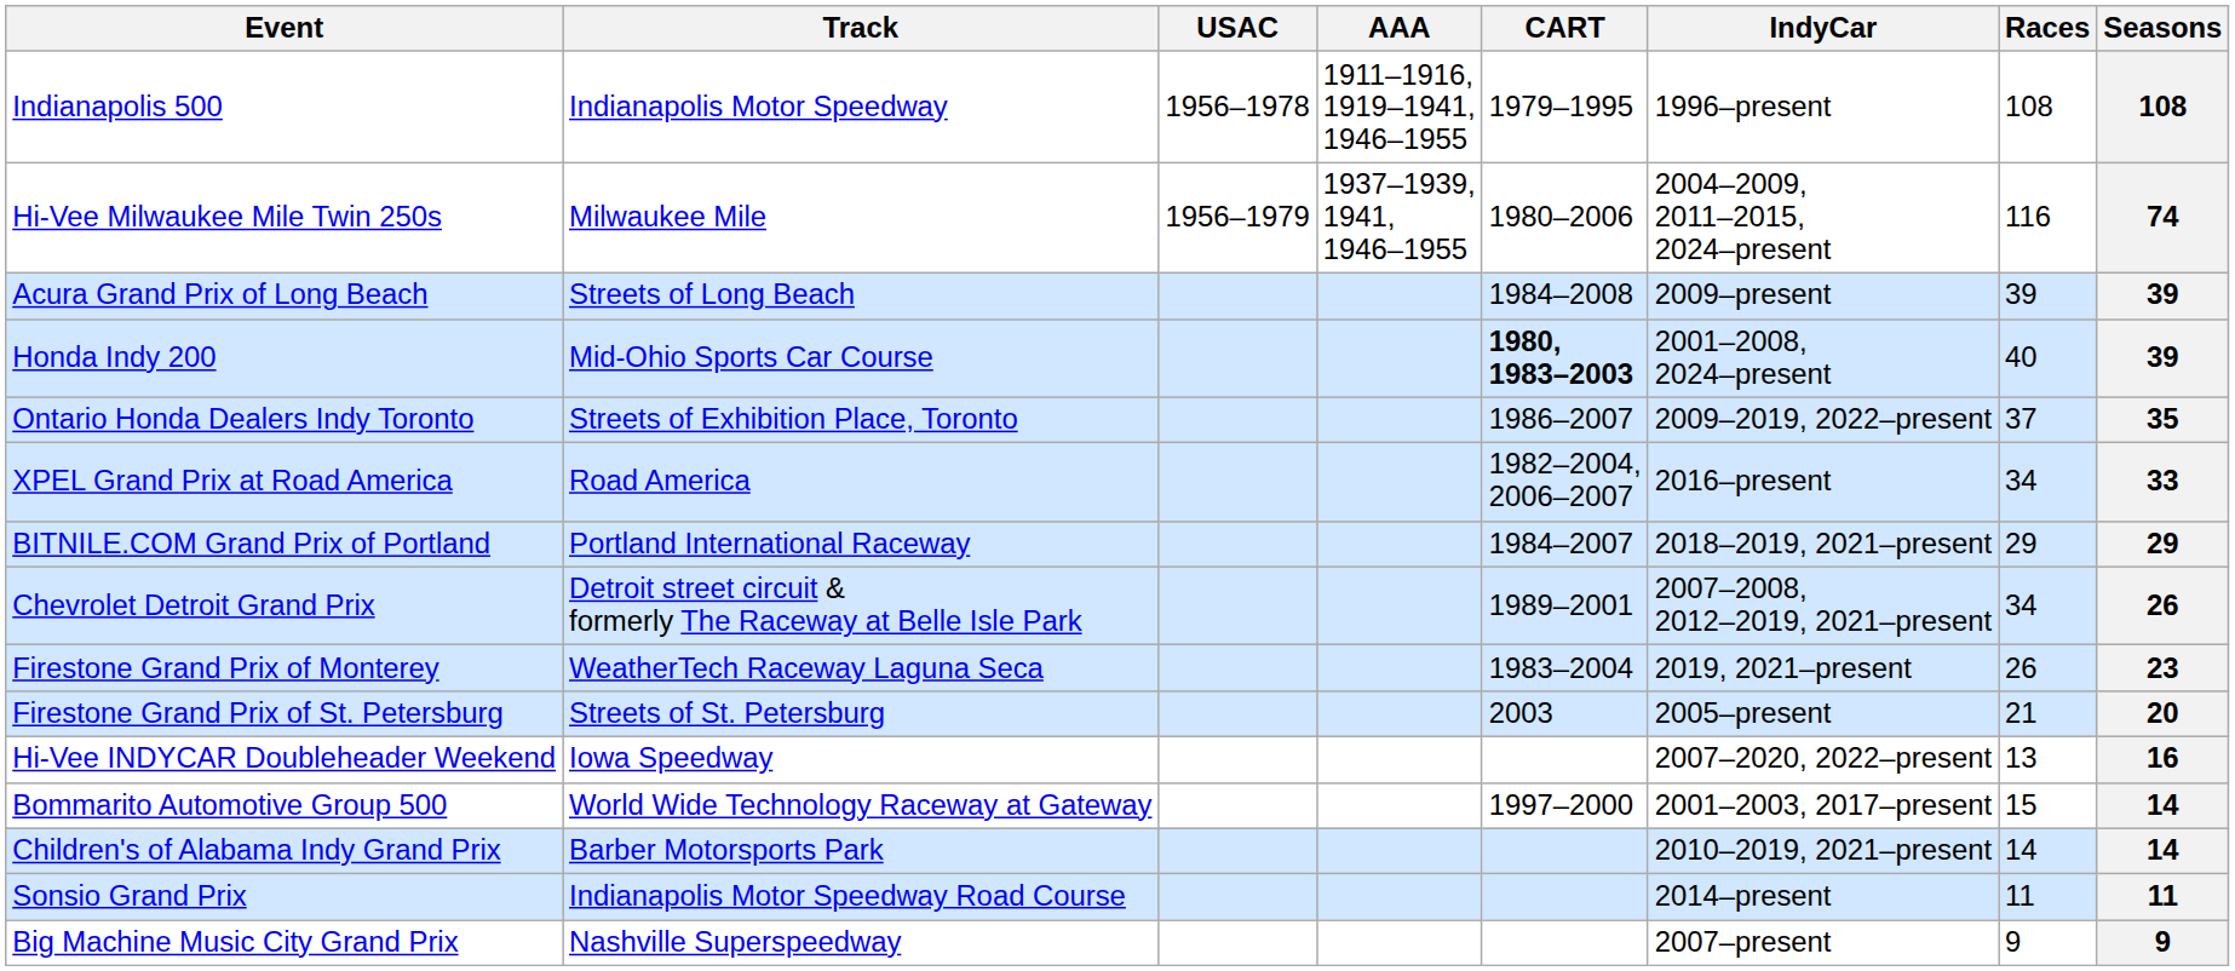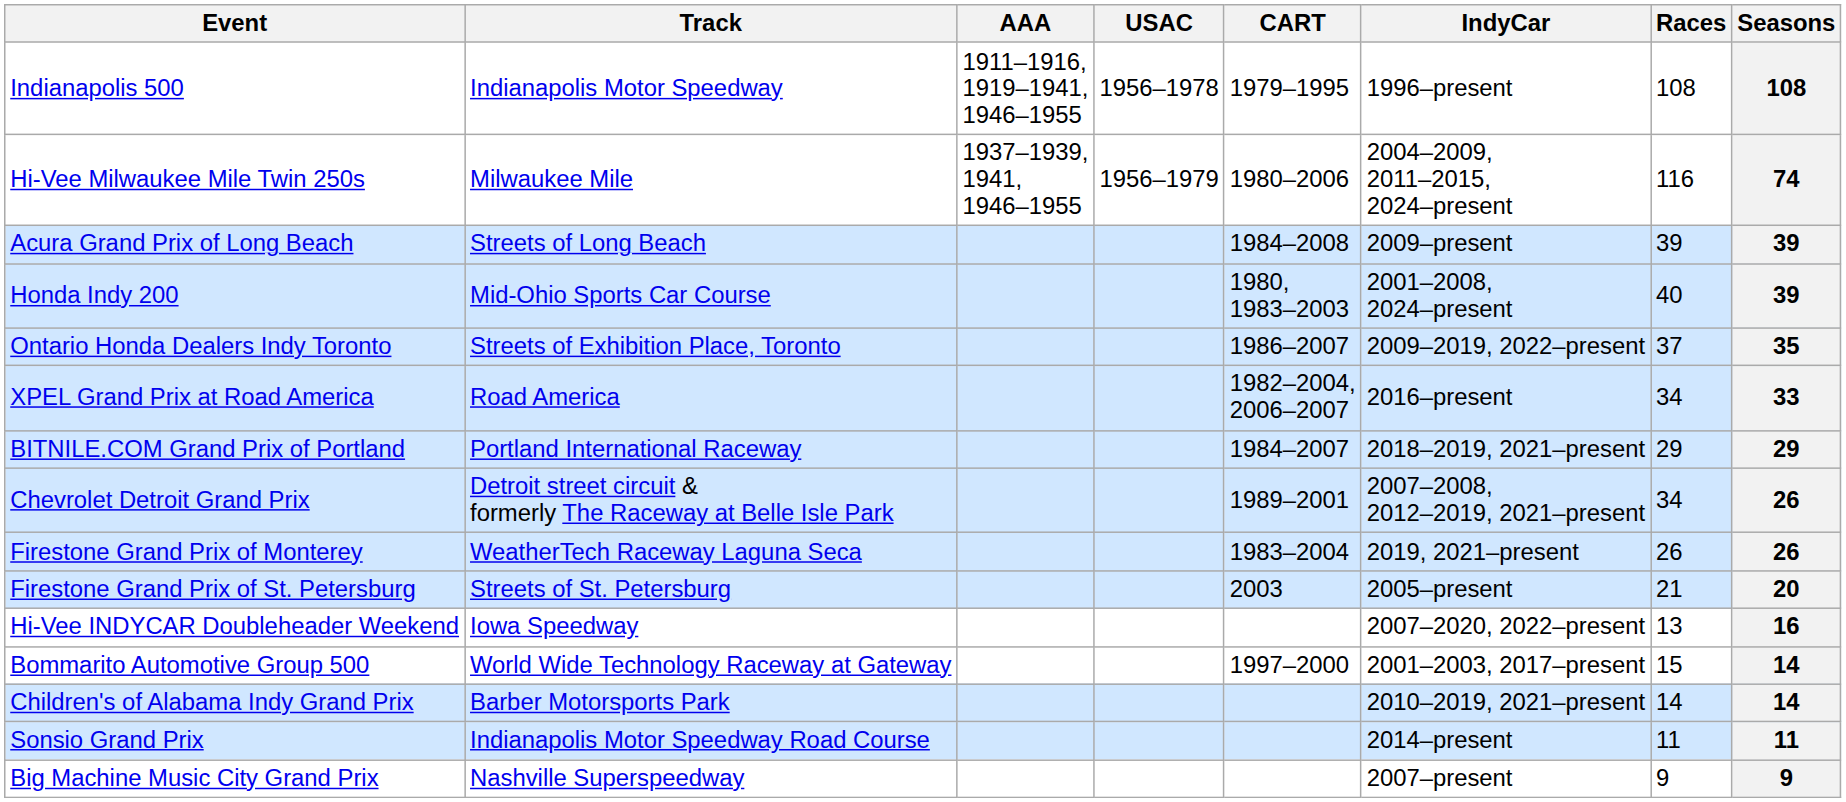 <table class="wikitable sortable">
 <tr>
 <th>Event</th>
 <th>Track</th>
+<th>AAA</th>
 <th>USAC</th>
-<th>AAA</th>
 <th>CART</th>
 <th>IndyCar</th>
 <th>Races</th>
 <th>Seasons</th>
 </tr>
 <tr style="background:white;">
 <td> <a href='#'>Indianapolis 500</a></td>
 <td><a href='#'>Indianapolis Motor Speedway</a></td>
+<td>1911–1916,<br>1919–1941,<br>1946–1955</td>
 <td>1956–1978</td>
-<td>1911–1916,<br>1919–1941,<br>1946–1955</td>
 <td>1979–1995</td>
 <td>1996–present</td>
 <td>108</td>
 <th>108</th>
 </tr>
 <tr style="background:white;">
 <td> <a href='#'>Hi-Vee Milwaukee Mile Twin 250s</a></td>
 <td><a href='#'>Milwaukee Mile</a></td>
+<td>1937–1939,<br>1941,<br>1946–1955</td>
 <td>1956–1979</td>
-<td>1937–1939,<br>1941,<br>1946–1955</td>
 <td>1980–2006</td>
 <td>2004–2009,<br>2011–2015,<br>2024–present</td>
 <td>116</td>
 <th>74</th>
 </tr>
 <tr style="background:#D0E7FF;">
 <td> <a href='#'>Acura Grand Prix of Long Beach</a></td>
 <td><a href='#'>Streets of Long Beach</a></td>
 <td></td>
 <td></td>
 <td>1984–2008</td>
 <td>2009–present</td>
 <td>39</td>
 <th>39</th>
 </tr>
 <tr style="background:#D0E7FF;">
 <td> <a href='#'>Honda Indy 200</a></td>
 <td><a href='#'>Mid-Ohio Sports Car Course</a></td>
 <td></td>
 <td></td>
-<td><strong>1980,<br>1983–2003</strong></td>
+<td>1980,<br>1983–2003</td>
 <td>2001–2008,<br>2024–present</td>
 <td>40</td>
 <th>39</th>
 </tr>
 <tr style="background:#D0E7FF;">
 <td> <a href='#'>Ontario Honda Dealers Indy Toronto</a></td>
 <td><a href='#'>Streets of Exhibition Place, Toronto</a></td>
 <td></td>
 <td></td>
 <td>1986–2007</td>
 <td>2009–2019, 2022–present</td>
 <td>37</td>
 <th>35</th>
 </tr>
 <tr style="background:#D0E7FF;">
 <td> <a href='#'>XPEL Grand Prix at Road America</a></td>
 <td><a href='#'>Road America</a></td>
 <td></td>
 <td></td>
 <td>1982–2004,<br>2006–2007</td>
 <td>2016–present</td>
 <td>34</td>
 <th>33</th>
 </tr>
 <tr style="background:#D0E7FF;">
 <td> <a href='#'>BITNILE.COM Grand Prix of Portland</a></td>
 <td><a href='#'>Portland International Raceway</a></td>
 <td></td>
 <td></td>
 <td>1984–2007</td>
 <td>2018–2019, 2021–present</td>
 <td>29</td>
 <th>29</th>
 </tr>
 <tr style="background:#D0E7FF;">
 <td> <a href='#'>Chevrolet Detroit Grand Prix</a></td>
 <td><a href='#'>Detroit street circuit</a> &<br>formerly <a href='#'>The Raceway at Belle Isle Park</a></td>
 <td></td>
 <td></td>
 <td>1989–2001</td>
 <td>2007–2008,<br>2012–2019, 2021–present</td>
 <td>34</td>
 <th>26</th>
 </tr>
 <tr style="background:#D0E7FF;">
 <td> <a href='#'>Firestone Grand Prix of Monterey</a></td>
 <td><a href='#'>WeatherTech Raceway Laguna Seca</a></td>
 <td></td>
 <td></td>
 <td>1983–2004</td>
 <td>2019, 2021–present</td>
 <td>26</td>
-<th>23</th>
+<th>26</th>
 </tr>
 <tr style="background:#D0E7FF;">
 <td> <a href='#'>Firestone Grand Prix of St. Petersburg</a></td>
 <td><a href='#'>Streets of St. Petersburg</a></td>
 <td></td>
 <td></td>
 <td>2003</td>
 <td>2005–present</td>
 <td>21</td>
 <th>20</th>
 </tr>
 <tr style="background:white;">
 <td> <a href='#'>Hi-Vee INDYCAR Doubleheader Weekend</a></td>
 <td><a href='#'>Iowa Speedway</a></td>
 <td></td>
 <td></td>
 <td></td>
 <td>2007–2020, 2022–present</td>
 <td>13</td>
 <th>16</th>
 </tr>
 <tr style="background:white;">
 <td> <a href='#'>Bommarito Automotive Group 500</a></td>
 <td><a href='#'>World Wide Technology Raceway at Gateway</a></td>
 <td></td>
 <td></td>
 <td>1997–2000</td>
 <td>2001–2003, 2017–present</td>
 <td>15</td>
 <th>14</th>
 </tr>
 <tr style="background:#D0E7FF;">
 <td> <a href='#'>Children's of Alabama Indy Grand Prix</a></td>
 <td><a href='#'>Barber Motorsports Park</a></td>
 <td></td>
 <td></td>
 <td></td>
 <td>2010–2019, 2021–present</td>
 <td>14</td>
 <th>14</th>
 </tr>
 <tr style="background:#D0E7FF;">
 <td> <a href='#'>Sonsio Grand Prix</a></td>
 <td><a href='#'>Indianapolis Motor Speedway Road Course</a></td>
 <td></td>
 <td></td>
 <td></td>
 <td>2014–present</td>
 <td>11</td>
 <th>11</th>
 </tr>
 <tr style="background:white;">
 <td> <a href='#'>Big Machine Music City Grand Prix</a></td>
 <td><a href='#'>Nashville Superspeedway</a></td>
 <td></td>
 <td></td>
 <td></td>
 <td>2007–present</td>
 <td>9</td>
 <th>9</th>
 </tr>
 </table>
